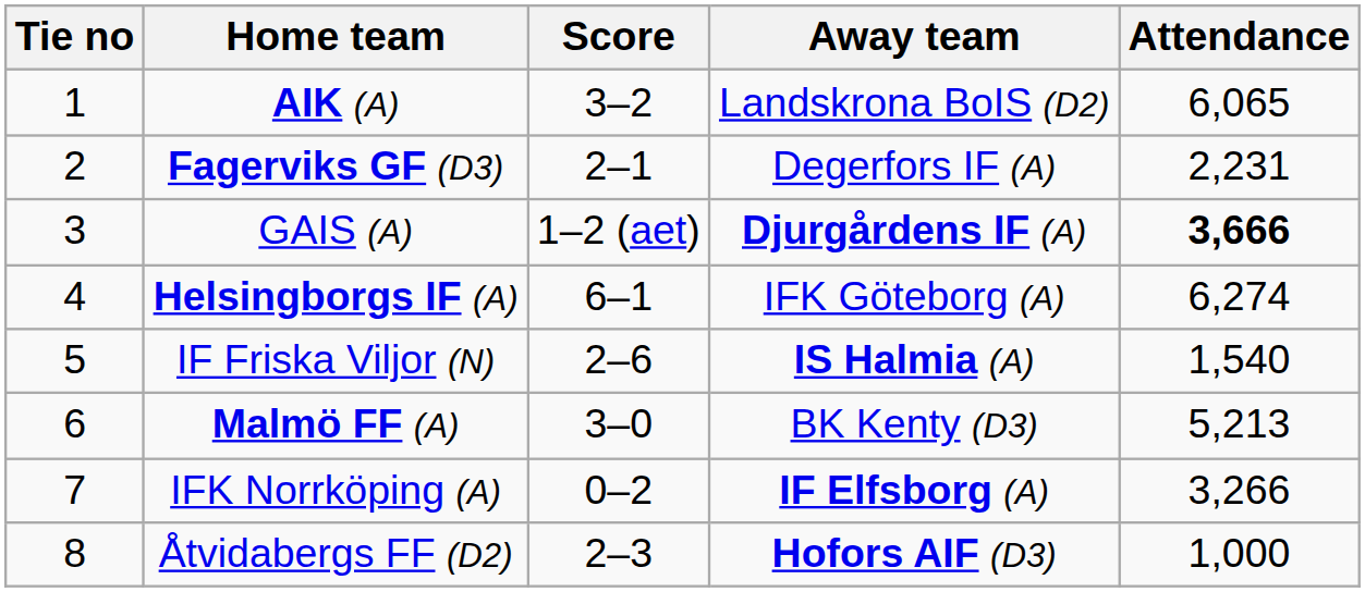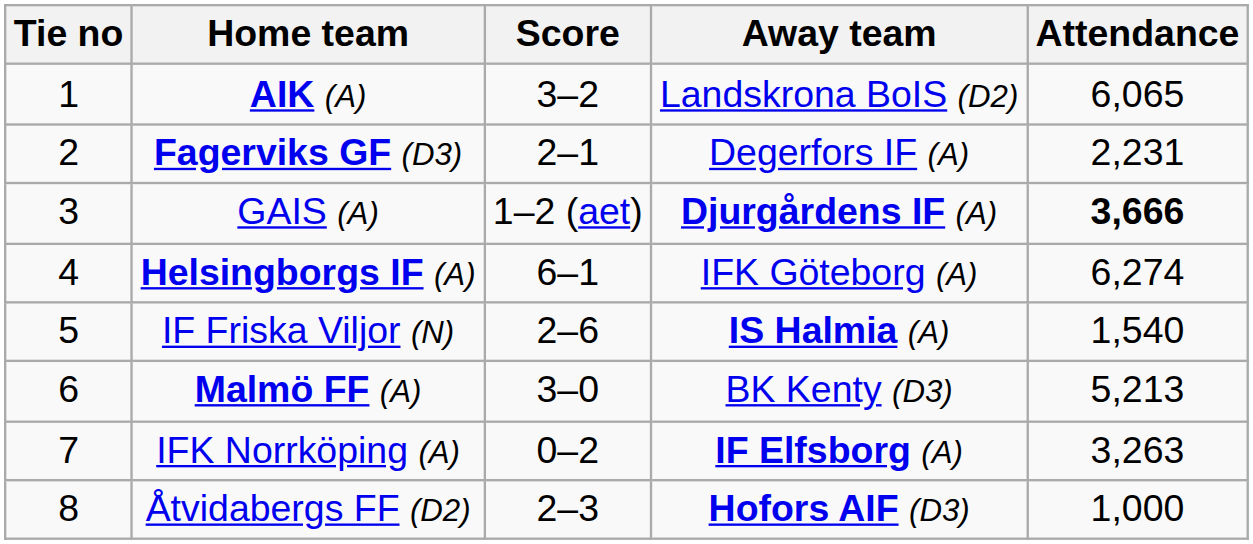 <table class="wikitable" style="text-align:center">
 <tr>
 <th style= width="40px">Tie no</th>
 <th style= width="150px">Home team</th>
 <th style= width="60px">Score</th>
 <th style= width="150px">Away team</th>
 <th style= width="30px">Attendance</th>
 </tr>
 <tr>
 <td>1</td>
 <td><strong><a href='#'>AIK</a></strong> <em><small>(A)</small></em></td>
 <td>3–2</td>
 <td><a href='#'>Landskrona BoIS</a> <em><small>(D2)</small></em></td>
 <td>6,065</td>
 </tr>
 <tr>
 <td>2</td>
 <td><strong><a href='#'>Fagerviks GF</a></strong> <em><small>(D3)</small></em></td>
 <td>2–1</td>
 <td><a href='#'>Degerfors IF</a> <em><small>(A)</small></em></td>
 <td>2,231</td>
 </tr>
 <tr>
 <td>3</td>
 <td><a href='#'>GAIS</a> <em><small>(A)</small></em></td>
 <td>1–2 (<a href='#'>aet</a>)</td>
 <td><strong><a href='#'>Djurgårdens IF</a></strong> <em><small>(A)</small></em></td>
 <td><strong>3,666</strong></td>
 </tr>
 <tr>
 <td>4</td>
 <td><strong><a href='#'>Helsingborgs IF</a></strong> <em><small>(A)</small></em></td>
 <td>6–1</td>
 <td><a href='#'>IFK Göteborg</a> <em><small>(A)</small></em></td>
 <td>6,274</td>
 </tr>
 <tr>
 <td>5</td>
 <td><a href='#'>IF Friska Viljor</a> <em><small>(N)</small></em></td>
 <td>2–6</td>
 <td><strong><a href='#'>IS Halmia</a></strong> <em><small>(A)</small></em></td>
 <td>1,540</td>
 </tr>
 <tr>
 <td>6</td>
 <td><strong><a href='#'>Malmö FF</a></strong> <em><small>(A)</small></em></td>
 <td>3–0</td>
 <td><a href='#'>BK Kenty</a> <em><small>(D3)</small></em></td>
 <td>5,213</td>
 </tr>
 <tr>
 <td>7</td>
 <td><a href='#'>IFK Norrköping</a> <em><small>(A)</small></em></td>
 <td>0–2</td>
 <td><strong><a href='#'>IF Elfsborg</a></strong> <em><small>(A)</small></em></td>
-<td>3,266</td>
+<td>3,263</td>
 </tr>
 <tr>
 <td>8</td>
 <td><a href='#'>Åtvidabergs FF</a> <em><small>(D2)</small></em></td>
 <td>2–3</td>
 <td><strong><a href='#'>Hofors AIF</a></strong> <em><small>(D3)</small></em></td>
 <td>1,000</td>
 </tr>
 </table>
